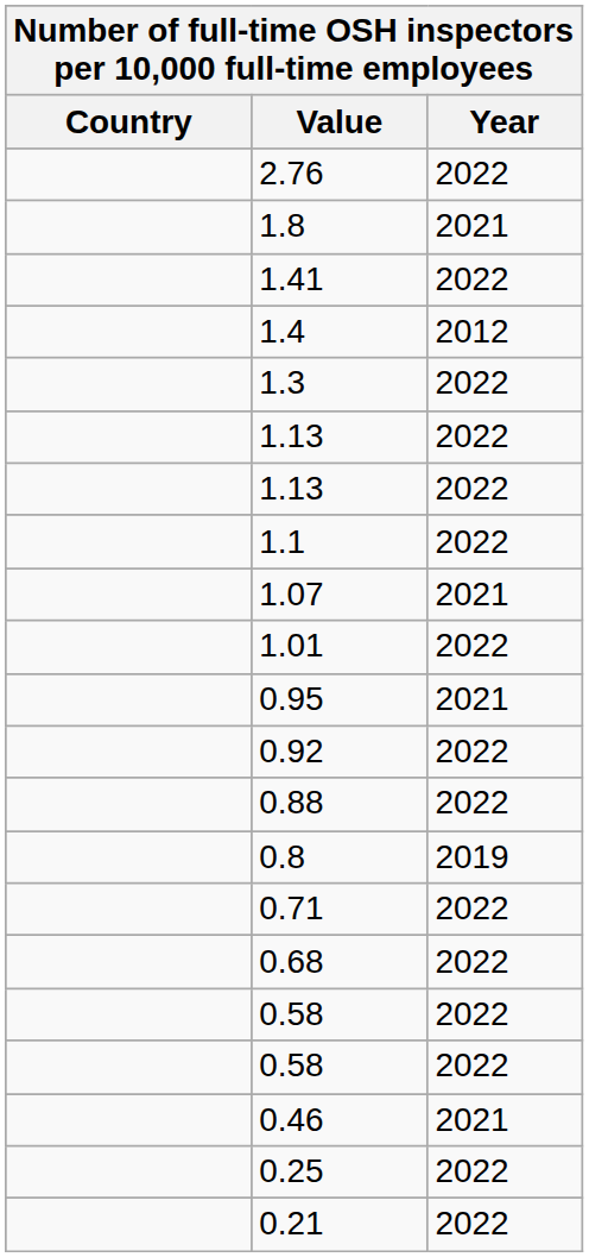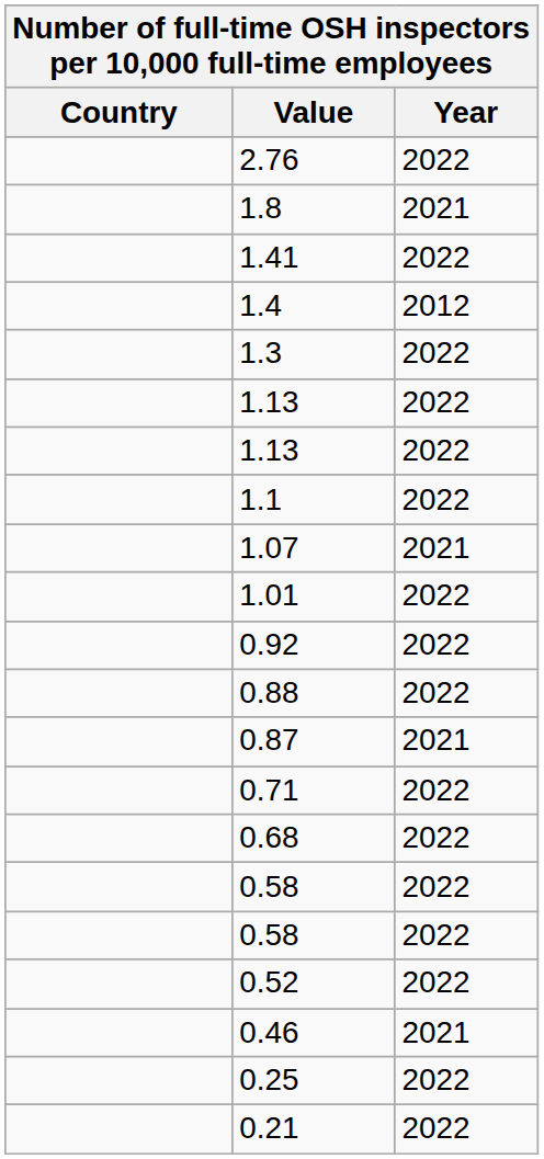 <table class="wikitable">
 <tr>
 <th colspan="3">Number of full-time OSH inspectors<br>per 10,000 full-time employees</th>
 </tr>
 <tr>
 <th>Country</th>
 <th>Value</th>
 <th>Year</th>
 </tr>
 <tr>
 <td></td>
 <td>2.76</td>
 <td>2022</td>
 </tr>
 <tr>
 <td></td>
 <td>1.8</td>
 <td>2021</td>
 </tr>
 <tr>
 <td></td>
 <td>1.41</td>
 <td>2022</td>
 </tr>
 <tr>
 <td></td>
 <td>1.4</td>
 <td>2012</td>
 </tr>
 <tr>
 <td></td>
 <td>1.3</td>
 <td>2022</td>
 </tr>
 <tr>
 <td></td>
 <td>1.13</td>
 <td>2022</td>
 </tr>
 <tr>
 <td></td>
 <td>1.13</td>
 <td>2022</td>
 </tr>
 <tr>
 <td></td>
 <td>1.1</td>
 <td>2022</td>
 </tr>
 <tr>
 <td></td>
 <td>1.07</td>
 <td>2021</td>
 </tr>
 <tr>
 <td></td>
 <td>1.01</td>
 <td>2022</td>
 </tr>
 <tr>
 <td></td>
-<td>0.95</td>
-<td>2021</td>
-</tr>
-<tr>
-<td></td>
 <td>0.92</td>
 <td>2022</td>
 </tr>
 <tr>
 <td></td>
 <td>0.88</td>
 <td>2022</td>
 </tr>
 <tr>
 <td></td>
-<td>0.8</td>
-<td>2019</td>
+<td>0.87</td>
+<td>2021</td>
 </tr>
 <tr>
 <td></td>
 <td>0.71</td>
 <td>2022</td>
 </tr>
 <tr>
 <td></td>
 <td>0.68</td>
 <td>2022</td>
 </tr>
 <tr>
 <td></td>
 <td>0.58</td>
 <td>2022</td>
 </tr>
 <tr>
 <td></td>
 <td>0.58</td>
 <td>2022</td>
 </tr>
 <tr>
 <td></td>
+<td>0.52</td>
+<td>2022</td>
+</tr>
+<tr>
+<td></td>
 <td>0.46</td>
 <td>2021</td>
 </tr>
 <tr>
 <td></td>
 <td>0.25</td>
 <td>2022</td>
 </tr>
 <tr>
 <td></td>
 <td>0.21</td>
 <td>2022</td>
 </tr>
 </table>
